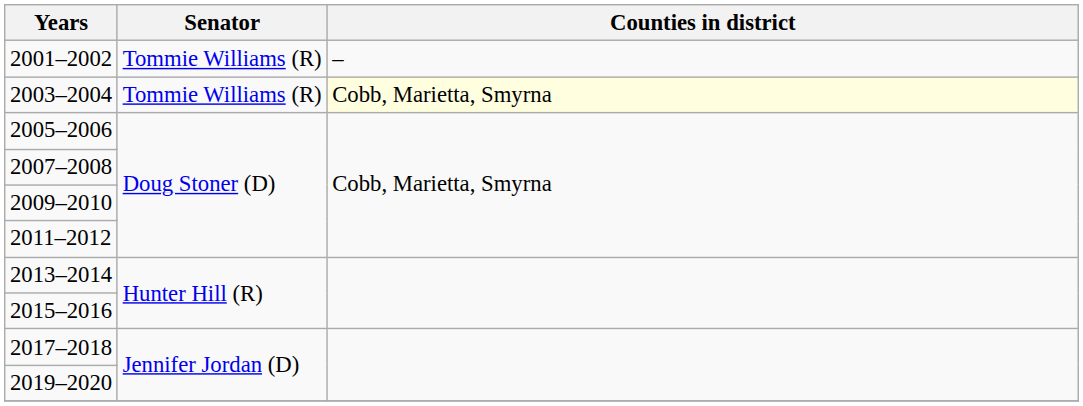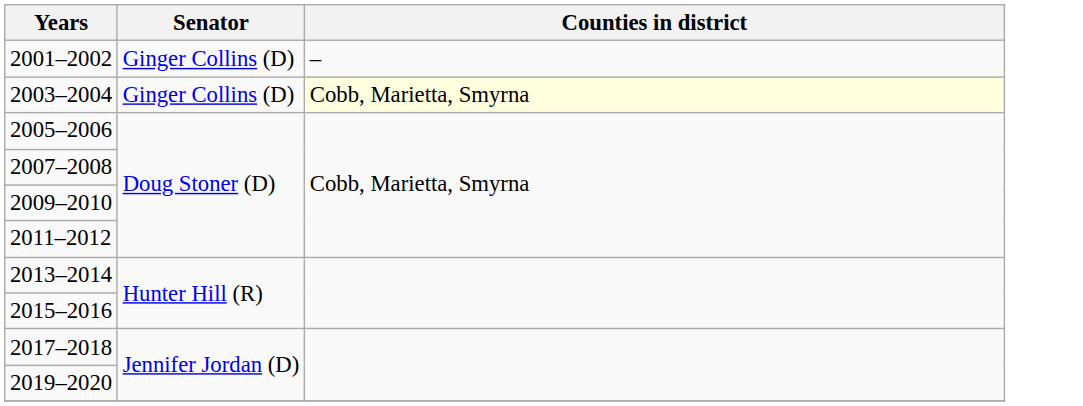 <table class="wikitable">
 <tr>
 <th>Years</th>
 <th>Senator</th>
 <th width=70%>Counties in district</th>
 </tr>
 <tr>
 <td>2001–2002</td>
-<td><a href='#'>Tommie Williams</a> (R)</td>
+<td><a href='#'>Ginger Collins</a> (D)</td>
 <td>–</td>
 </tr>
 <tr>
 <td>2003–2004</td>
-<td><a href='#'>Tommie Williams</a> (R)</td>
+<td><a href='#'>Ginger Collins</a> (D)</td>
 <td style="background: lightyellow;">Cobb, Marietta, Smyrna</td>
 </tr>
 <tr>
 <td>2005–2006</td>
 <td rowspan=4 ><a href='#'>Doug Stoner</a> (D)</td>
 <td rowspan=4>Cobb, Marietta, Smyrna</td>
 </tr>
 <tr>
 <td>2007–2008</td>
 </tr>
 <tr>
 <td>2009–2010</td>
 </tr>
 <tr>
 <td>2011–2012</td>
 </tr>
 <tr>
 <td>2013–2014</td>
 <td rowspan=2 ><a href='#'>Hunter Hill</a> (R)</td>
 <td rowspan=2></td>
 </tr>
 <tr>
 <td>2015–2016</td>
 </tr>
 <tr>
 <td>2017–2018</td>
 <td rowspan=2 ><a href='#'>Jennifer Jordan</a> (D)</td>
 <td rowspan=2></td>
 </tr>
 <tr>
 <td>2019–2020</td>
 </tr>
 <tr>
 </tr>
 </table>
